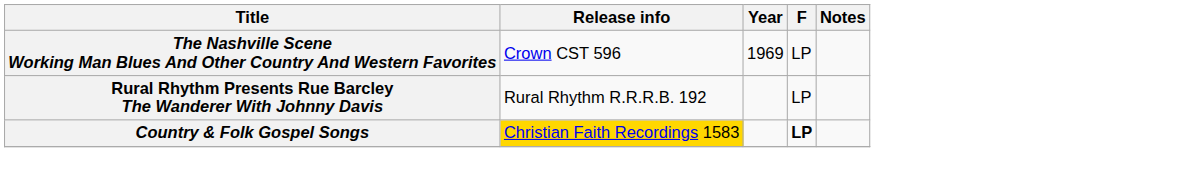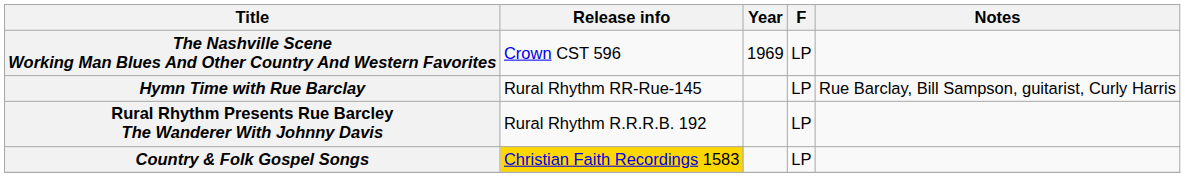 <table class="wikitable plainrowheaders sortable">
 <tr>
 <th scope="col">Title</th>
 <th scope="col">Release info</th>
 <th scope="col">Year</th>
 <th scope="col">F</th>
 <th scope="col" class="unsortable">Notes</th>
 </tr>
 <tr>
 <th scope="row"><em>The Nashville Scene<br>Working Man Blues And Other Country And Western Favorites</em></th>
 <td><a href='#'>Crown</a> CST 596</td>
 <td>1969</td>
 <td>LP</td>
 <td></td>
 </tr>
 <tr>
+<th scope="row"><em>Hymn Time with Rue Barclay</em></th>
+<td>Rural Rhythm RR-Rue-145</td>
+<td></td>
+<td>LP</td>
+<td>Rue Barclay, Bill Sampson, guitarist, Curly Harris</td>
+</tr>
+<tr>
 <th scope="row">Rural Rhythm Presents Rue Barcley<br><em>The Wanderer With Johnny Davis</em></th>
 <td>Rural Rhythm R.R.R.B. 192</td>
 <td></td>
 <td>LP</td>
 <td></td>
 </tr>
 <tr>
 <th scope="row"><em>Country & Folk Gospel Songs</em></th>
 <td style="background: gold;"><a href='#'>Christian Faith Recordings</a> 1583</td>
 <td></td>
-<td><strong>LP</strong></td>
+<td>LP</td>
 <td></td>
 </tr>
 <tr>
 </tr>
 </table>
